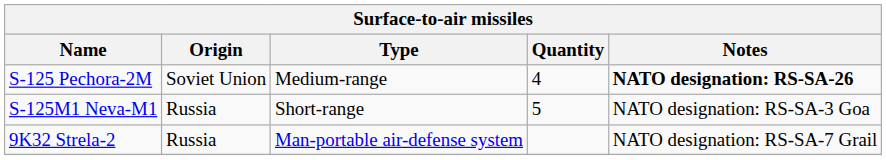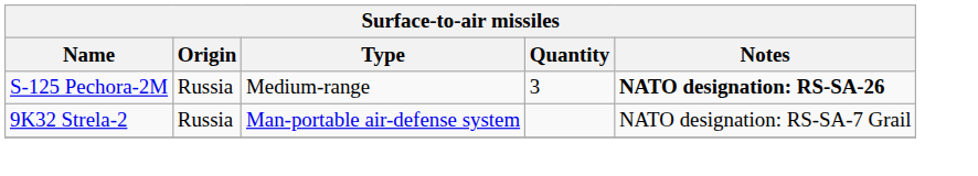 <table class="wikitable sortable">
 <tr>
 <th colspan="5">Surface-to-air missiles</th>
 </tr>
 <tr>
 <th>Name</th>
 <th>Origin</th>
 <th>Type</th>
 <th>Quantity</th>
 <th class="unsortable">Notes</th>
 </tr>
 <tr>
 <td><a href='#'>S-125 Pechora-2M</a></td>
-<td>Soviet Union</td>
+<td>Russia</td>
 <td>Medium-range</td>
-<td>4</td>
+<td>3</td>
 <td><strong>NATO designation: RS-SA-26</strong></td>
-</tr>
-<tr>
-<td><a href='#'>S-125M1 Neva-M1</a></td>
-<td>Russia</td>
-<td>Short-range</td>
-<td>5</td>
-<td>NATO designation: RS-SA-3 Goa</td>
 </tr>
 <tr>
 <td><a href='#'>9K32 Strela-2</a></td>
 <td>Russia</td>
 <td><a href='#'>Man-portable air-defense system</a></td>
 <td></td>
 <td>NATO designation: RS-SA-7 Grail</td>
 </tr>
 <tr>
 </tr>
 </table>
